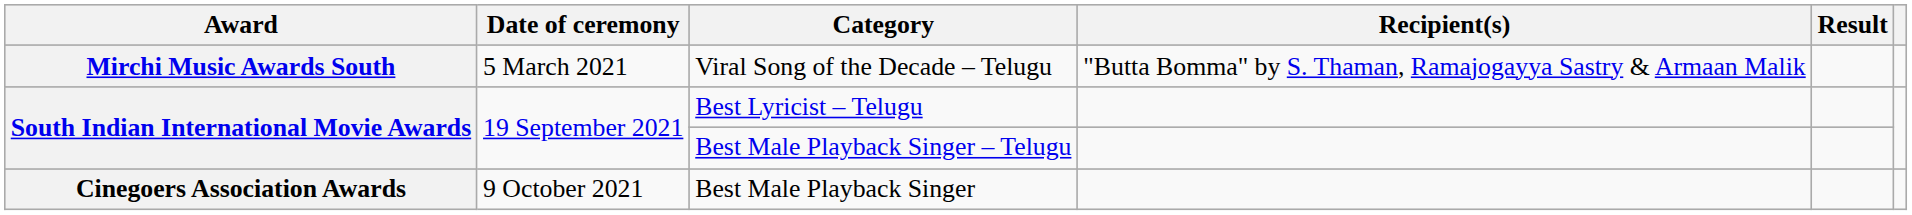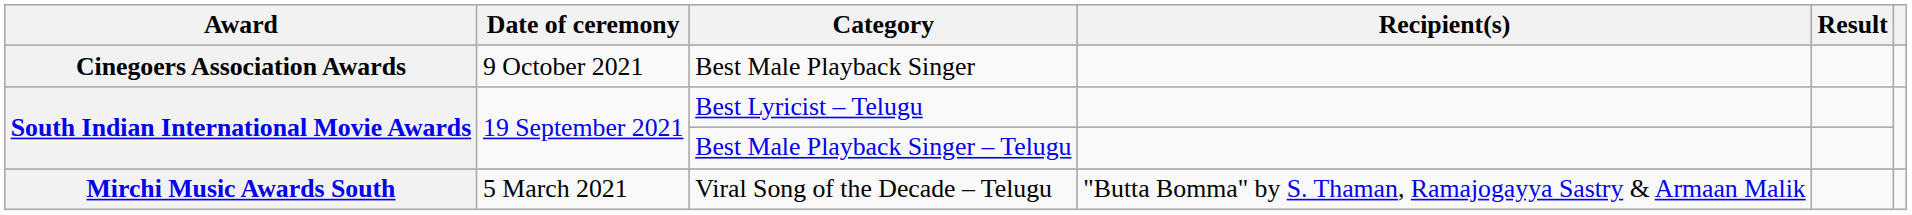 <table class="wikitable plainrowheaders sortable">
 <tr>
 <th scope="col">Award</th>
 <th scope="col">Date of ceremony</th>
 <th scope="col">Category</th>
 <th scope="col">Recipient(s)</th>
 <th scope="col">Result</th>
 <th scope="col" class="unsortable"></th>
 </tr>
 <tr>
-<th scope="row"><a href='#'>Mirchi Music Awards South</a></th>
-<td>5 March 2021</td>
-<td>Viral Song of the Decade – Telugu</td>
-<td>"Butta Bomma" by <a href='#'>S. Thaman</a>, <a href='#'>Ramajogayya Sastry</a> & <a href='#'>Armaan Malik</a></td>
+<th scope="row">Cinegoers Association Awards</th>
+<td>9 October 2021</td>
+<td>Best Male Playback Singer</td>
 <td></td>
-<td style="text-align:center;"><br></td>
+<td></td>
+<td></td>
 </tr>
 <tr>
 <th scope="row" rowspan="2"><a href='#'>South Indian International Movie Awards</a></th>
 <td rowspan="2"><a href='#'>19 September 2021</a></td>
 <td><a href='#'>Best Lyricist – Telugu</a></td>
 <td></td>
 <td></td>
 <td rowspan="2"></td>
 </tr>
 <tr>
 <td><a href='#'>Best Male Playback Singer – Telugu</a></td>
 <td></td>
 <td></td>
 </tr>
 <tr>
-<th scope="row">Cinegoers Association Awards</th>
-<td>9 October 2021</td>
-<td>Best Male Playback Singer</td>
+<th scope="row"><a href='#'>Mirchi Music Awards South</a></th>
+<td>5 March 2021</td>
+<td>Viral Song of the Decade – Telugu</td>
+<td>"Butta Bomma" by <a href='#'>S. Thaman</a>, <a href='#'>Ramajogayya Sastry</a> & <a href='#'>Armaan Malik</a></td>
 <td></td>
-<td></td>
-<td></td>
+<td style="text-align:center;"><br></td>
 </tr>
 </table>
